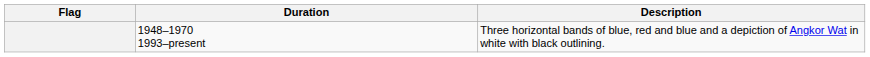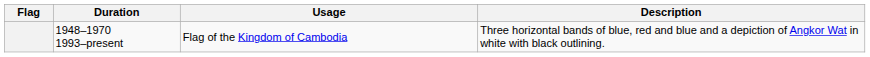 <table class="wikitable">
 <tr>
 <th scope="col">Flag</th>
 <th scope="col">Duration</th>
+<th scope="col">Usage</th>
 <th scope="col" style="width: 45%;">Description</th>
 </tr>
 <tr>
 <th scope="row"></th>
 <td>1948–1970<br>1993–present</td>
+<td>Flag of the <a href='#'>Kingdom of Cambodia</a></td>
 <td>Three horizontal bands of blue, red and blue and a depiction of <a href='#'>Angkor Wat</a> in white with black outlining.</td>
 </tr>
 </table>
